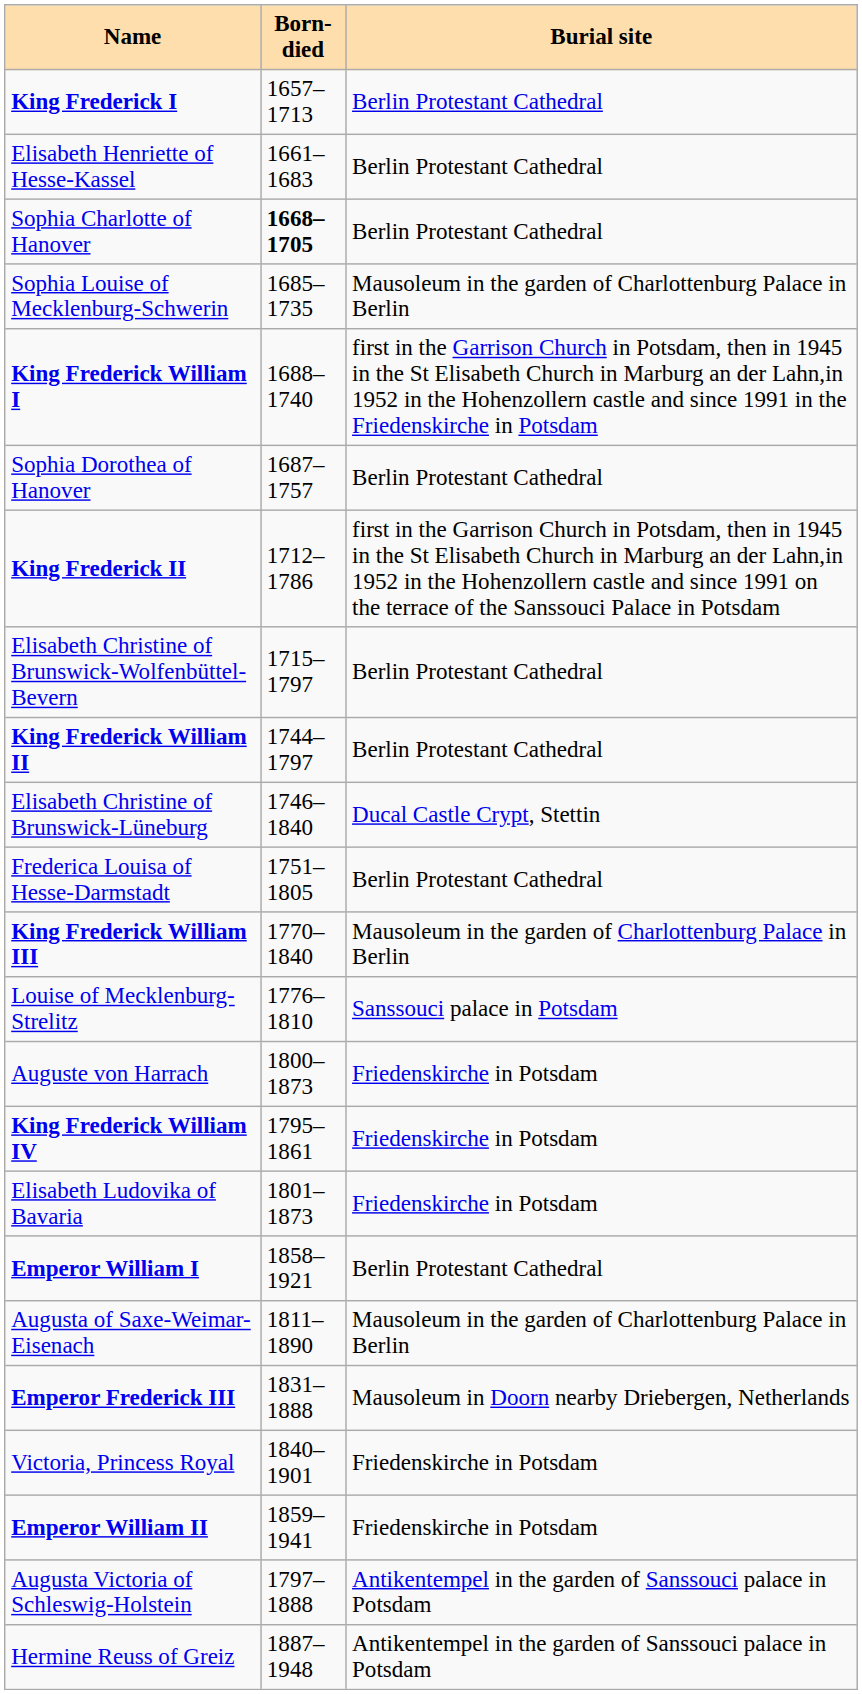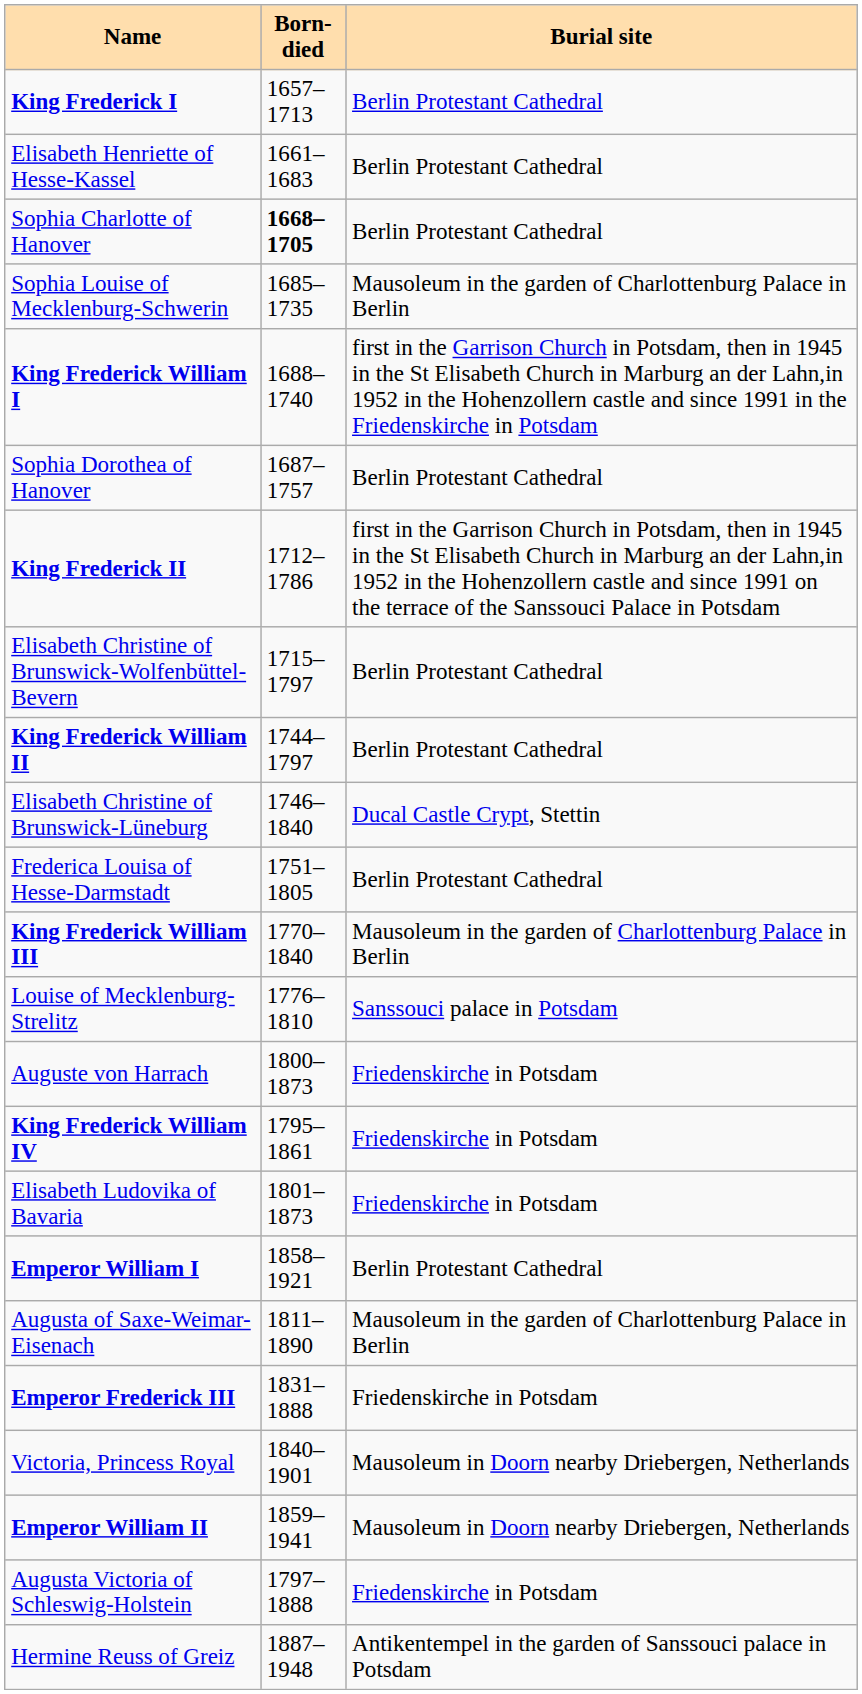 <table width = "95%" border = 1 border="1" cellpadding="4" cellspacing="0" style="margin: 0.5em 1em 0.5em 0; background: #f9f9f9; border: 1px #aaa solid; border-collapse: collapse;">
 <tr>
 <th width="30%" bgcolor="#ffdead">Name</th>
 <th width="10%" bgcolor="#ffdead">Born-died</th>
 <th width="90%" bgcolor="#ffdead">Burial site</th>
 </tr>
 <tr>
 <td><strong><a href='#'>King Frederick I</a></strong></td>
 <td>1657–1713</td>
 <td><a href='#'>Berlin Protestant Cathedral</a></td>
 </tr>
 <tr>
 <td><a href='#'>Elisabeth Henriette of Hesse-Kassel</a></td>
 <td>1661–1683</td>
 <td>Berlin Protestant Cathedral</td>
 </tr>
 <tr>
 <td><a href='#'>Sophia Charlotte of Hanover</a></td>
 <td><strong>1668–1705</strong></td>
 <td>Berlin Protestant Cathedral</td>
 </tr>
 <tr>
 <td><a href='#'>Sophia Louise of Mecklenburg-Schwerin</a></td>
 <td>1685–1735</td>
 <td>Mausoleum in the garden of Charlottenburg Palace in Berlin</td>
 </tr>
 <tr>
 <td><strong><a href='#'>King Frederick William I</a></strong></td>
 <td>1688–1740</td>
 <td>first in the <a href='#'>Garrison Church</a> in Potsdam, then in 1945 in the St Elisabeth Church in Marburg an der Lahn,in 1952 in the Hohenzollern castle and since 1991 in the <a href='#'>Friedenskirche</a> in <a href='#'>Potsdam</a></td>
 </tr>
 <tr>
 <td><a href='#'>Sophia Dorothea of Hanover</a></td>
 <td>1687–1757</td>
 <td>Berlin Protestant Cathedral</td>
 </tr>
 <tr>
 <td><strong><a href='#'>King Frederick II</a></strong></td>
 <td>1712–1786</td>
 <td>first in the Garrison Church in Potsdam, then in 1945 in the St Elisabeth Church in Marburg an der Lahn,in 1952 in the Hohenzollern castle and since 1991 on the terrace of the Sanssouci Palace in Potsdam</td>
 </tr>
 <tr>
 <td><a href='#'>Elisabeth Christine of Brunswick-Wolfenbüttel-Bevern</a></td>
 <td>1715–1797</td>
 <td>Berlin Protestant Cathedral</td>
 </tr>
 <tr>
 <td><strong><a href='#'>King Frederick William II</a></strong></td>
 <td>1744–1797</td>
 <td>Berlin Protestant Cathedral</td>
 </tr>
 <tr>
 <td><a href='#'>Elisabeth Christine of Brunswick-Lüneburg</a></td>
 <td>1746–1840</td>
 <td><a href='#'>Ducal Castle Crypt</a>, Stettin</td>
 </tr>
 <tr>
 <td><a href='#'>Frederica Louisa of Hesse-Darmstadt</a></td>
 <td>1751–1805</td>
 <td>Berlin Protestant Cathedral</td>
 </tr>
 <tr>
 <td><strong><a href='#'>King Frederick William III</a></strong></td>
 <td>1770–1840</td>
 <td>Mausoleum in the garden of <a href='#'>Charlottenburg Palace</a> in Berlin</td>
 </tr>
 <tr>
 <td><a href='#'>Louise of Mecklenburg-Strelitz</a></td>
 <td>1776–1810</td>
 <td><a href='#'>Sanssouci</a> palace in <a href='#'>Potsdam</a></td>
 </tr>
 <tr>
 <td><a href='#'>Auguste von Harrach</a></td>
 <td>1800–1873</td>
 <td><a href='#'>Friedenskirche</a> in Potsdam</td>
 </tr>
 <tr>
 <td><strong><a href='#'>King Frederick William IV</a></strong></td>
 <td>1795–1861</td>
 <td><a href='#'>Friedenskirche</a> in Potsdam</td>
 </tr>
 <tr>
 <td><a href='#'>Elisabeth Ludovika of Bavaria</a></td>
 <td>1801–1873</td>
 <td><a href='#'>Friedenskirche</a> in Potsdam</td>
 </tr>
 <tr>
 <td><strong><a href='#'>Emperor William I</a></strong></td>
 <td>1858–1921</td>
 <td>Berlin Protestant Cathedral</td>
 </tr>
 <tr>
 <td><a href='#'>Augusta of Saxe-Weimar-Eisenach</a></td>
 <td>1811–1890</td>
 <td>Mausoleum in the garden of Charlottenburg Palace in Berlin</td>
 </tr>
 <tr>
 <td><strong><a href='#'>Emperor Frederick III</a></strong></td>
 <td>1831–1888</td>
-<td>Mausoleum in <a href='#'>Doorn</a> nearby Driebergen, Netherlands</td>
+<td>Friedenskirche in Potsdam</td>
 </tr>
 <tr>
 <td><a href='#'>Victoria, Princess Royal</a></td>
 <td>1840–1901</td>
-<td>Friedenskirche in Potsdam</td>
+<td>Mausoleum in <a href='#'>Doorn</a> nearby Driebergen, Netherlands</td>
 </tr>
 <tr>
 <td><strong><a href='#'>Emperor William II</a></strong></td>
 <td>1859–1941</td>
-<td>Friedenskirche in Potsdam</td>
+<td>Mausoleum in <a href='#'>Doorn</a> nearby Driebergen, Netherlands</td>
 </tr>
 <tr>
 <td><a href='#'>Augusta Victoria of Schleswig-Holstein</a></td>
 <td>1797–1888</td>
-<td><a href='#'>Antikentempel</a> in the garden of <a href='#'>Sanssouci</a> palace in Potsdam</td>
+<td><a href='#'>Friedenskirche</a> in Potsdam</td>
 </tr>
 <tr>
 <td><a href='#'>Hermine Reuss of Greiz</a></td>
 <td>1887–1948</td>
 <td>Antikentempel in the garden of Sanssouci palace in Potsdam</td>
 </tr>
 </table>
